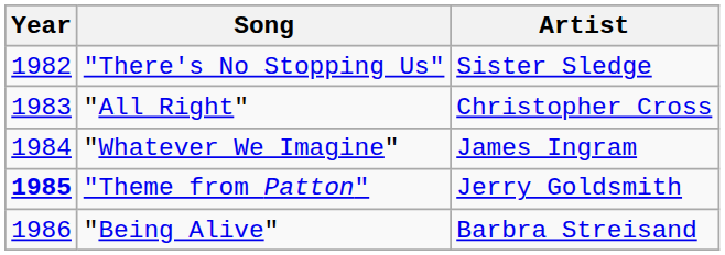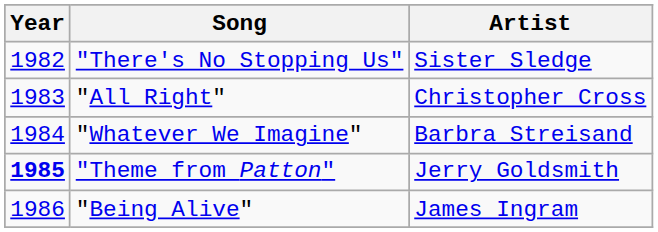 <table class="wikitable">
 <tr>
 <th>Year</th>
 <th>Song</th>
 <th>Artist</th>
 </tr>
 <tr>
 <td><a href='#'>1982</a></td>
 <td><a href='#'>"There's No Stopping Us"</a></td>
 <td><a href='#'>Sister Sledge</a></td>
 </tr>
 <tr>
 <td><a href='#'>1983</a></td>
 <td>"<a href='#'>All Right</a>"</td>
 <td><a href='#'>Christopher Cross</a></td>
 </tr>
 <tr>
 <td><a href='#'>1984</a></td>
 <td>"<a href='#'>Whatever We Imagine</a>"</td>
-<td><a href='#'>James Ingram</a></td>
+<td><a href='#'>Barbra Streisand</a></td>
 </tr>
 <tr>
 <td><strong><a href='#'>1985</a></strong></td>
 <td><a href='#'>"Theme from <em>Patton</em>"</a></td>
 <td><a href='#'>Jerry Goldsmith</a></td>
 </tr>
 <tr>
 <td><a href='#'>1986</a></td>
 <td>"<a href='#'>Being Alive</a>"</td>
-<td><a href='#'>Barbra Streisand</a></td>
+<td><a href='#'>James Ingram</a></td>
 </tr>
 </table>
